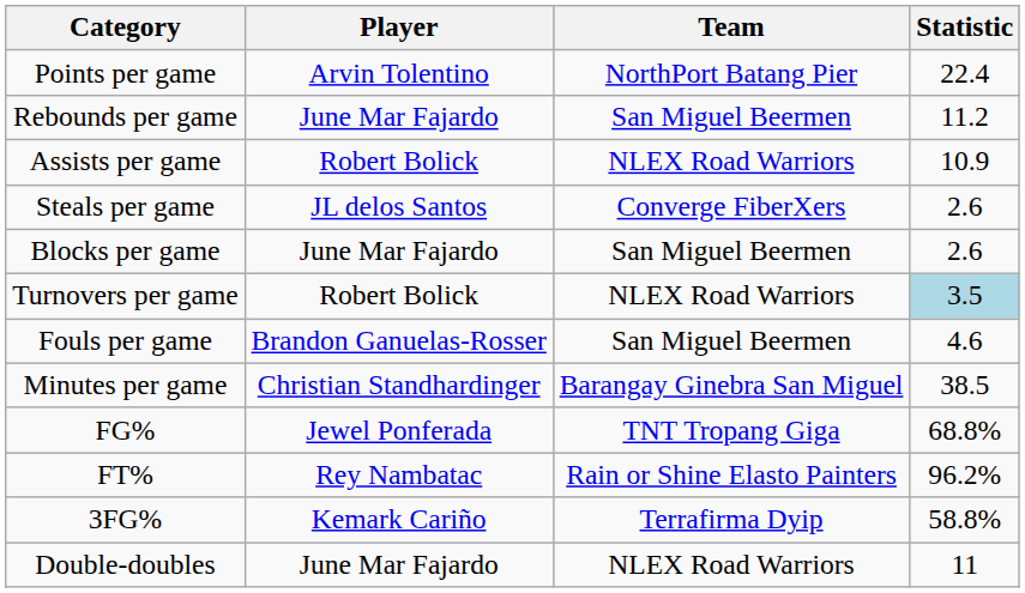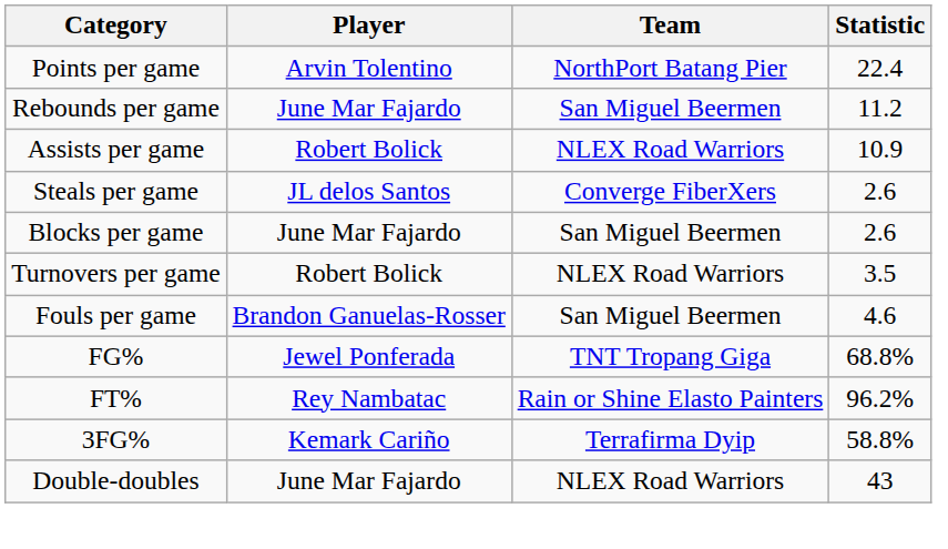 <table class="wikitable" style="text-align:center">
 <tr>
 <th>Category</th>
 <th>Player</th>
 <th>Team</th>
 <th>Statistic</th>
 </tr>
 <tr>
 <td>Points per game</td>
 <td><a href='#'>Arvin Tolentino</a></td>
 <td><a href='#'>NorthPort Batang Pier</a></td>
 <td>22.4</td>
 </tr>
 <tr>
 <td>Rebounds per game</td>
 <td><a href='#'>June Mar Fajardo</a></td>
 <td><a href='#'>San Miguel Beermen</a></td>
 <td>11.2</td>
 </tr>
 <tr>
 <td>Assists per game</td>
 <td><a href='#'>Robert Bolick</a></td>
 <td><a href='#'>NLEX Road Warriors</a></td>
 <td>10.9</td>
 </tr>
 <tr>
 <td>Steals per game</td>
 <td><a href='#'>JL delos Santos</a></td>
 <td><a href='#'>Converge FiberXers</a></td>
 <td>2.6</td>
 </tr>
 <tr>
 <td>Blocks per game</td>
 <td>June Mar Fajardo</td>
 <td>San Miguel Beermen</td>
 <td>2.6</td>
 </tr>
 <tr>
 <td>Turnovers per game</td>
 <td>Robert Bolick</td>
 <td>NLEX Road Warriors</td>
-<td style="background: lightblue;">3.5</td>
+<td>3.5</td>
 </tr>
 <tr>
 <td>Fouls per game</td>
 <td><a href='#'>Brandon Ganuelas-Rosser</a></td>
 <td>San Miguel Beermen</td>
 <td>4.6</td>
-</tr>
-<tr>
-<td>Minutes per game</td>
-<td><a href='#'>Christian Standhardinger</a></td>
-<td><a href='#'>Barangay Ginebra San Miguel</a></td>
-<td>38.5</td>
 </tr>
 <tr>
 <td>FG%</td>
 <td><a href='#'>Jewel Ponferada</a></td>
 <td><a href='#'>TNT Tropang Giga</a></td>
 <td>68.8%</td>
 </tr>
 <tr>
 <td>FT%</td>
 <td><a href='#'>Rey Nambatac</a></td>
 <td><a href='#'>Rain or Shine Elasto Painters</a></td>
 <td>96.2%</td>
 </tr>
 <tr>
 <td>3FG%</td>
 <td><a href='#'>Kemark Cariño</a></td>
 <td><a href='#'>Terrafirma Dyip</a></td>
 <td>58.8%</td>
 </tr>
 <tr>
 <td>Double-doubles</td>
 <td>June Mar Fajardo</td>
 <td>NLEX Road Warriors</td>
-<td>11</td>
+<td>43</td>
 </tr>
 </table>
